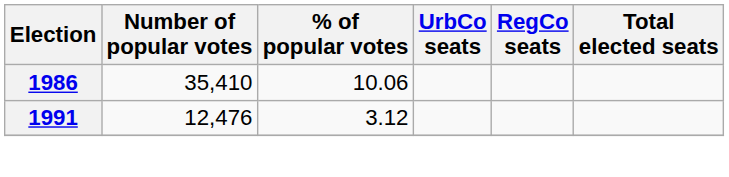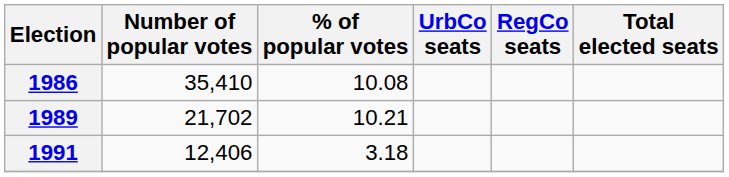 <table class="wikitable" style="text-align: right;">
 <tr align=center>
 <th>Election</th>
 <th>Number of<br>popular votes</th>
 <th>% of<br>popular votes</th>
 <th><a href='#'>UrbCo</a><br>seats</th>
 <th><a href='#'>RegCo</a><br>seats</th>
 <th>Total<br>elected seats</th>
 </tr>
 <tr>
 <th><a href='#'>1986</a></th>
 <td>35,410</td>
-<td>10.06</td>
+<td>10.08</td>
+<td></td>
+<td></td>
+<td></td>
+</tr>
+<tr>
+<th><a href='#'>1989</a></th>
+<td>21,702</td>
+<td>10.21</td>
 <td></td>
 <td></td>
 <td></td>
 </tr>
 <tr>
 <th><a href='#'>1991</a></th>
-<td>12,476</td>
-<td>3.12</td>
+<td>12,406</td>
+<td>3.18</td>
 <td></td>
 <td></td>
 <td></td>
 </tr>
 <tr>
 </tr>
 </table>
